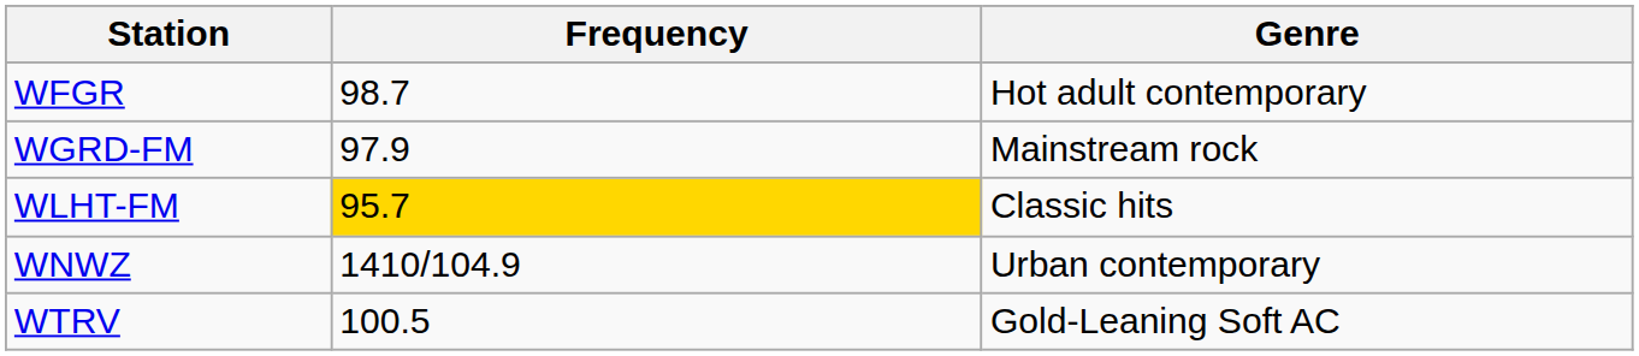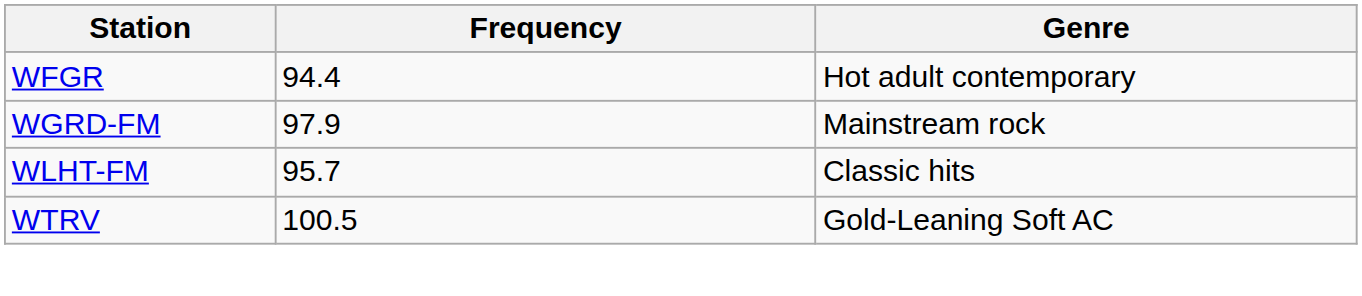 <table class="wikitable" style="width:45em;">
 <tr>
 <th style="width:20%">Station</th>
 <th style="width:40%">Frequency</th>
 <th style="width:40%">Genre</th>
 </tr>
 <tr>
 <td><a href='#'>WFGR</a></td>
-<td>98.7</td>
+<td>94.4</td>
 <td>Hot adult contemporary</td>
 </tr>
 <tr>
 <td><a href='#'>WGRD-FM</a></td>
 <td>97.9</td>
 <td>Mainstream rock</td>
 </tr>
 <tr>
 <td><a href='#'>WLHT-FM</a></td>
-<td style="background: gold;">95.7</td>
+<td>95.7</td>
 <td>Classic hits</td>
-</tr>
-<tr>
-<td><a href='#'>WNWZ</a></td>
-<td>1410/104.9</td>
-<td>Urban contemporary</td>
 </tr>
 <tr>
 <td><a href='#'>WTRV</a></td>
 <td>100.5</td>
 <td>Gold-Leaning Soft AC</td>
 </tr>
 </table>
